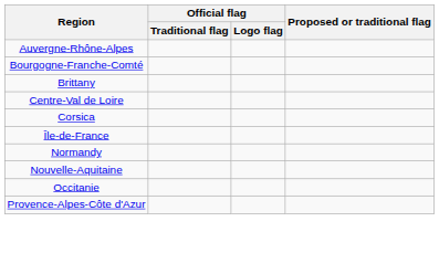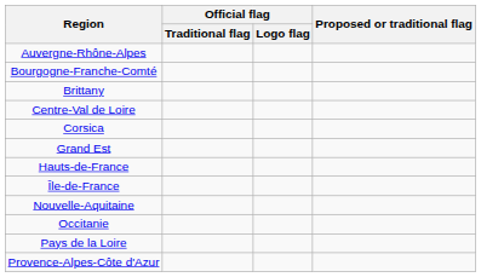 <table class="wikitable">
 <tr>
 <th rowspan="2">Region</th>
 <th colspan="2">Official flag</th>
 <th rowspan="2">Proposed or traditional flag</th>
 </tr>
 <tr>
 <th>Traditional flag</th>
 <th>Logo flag</th>
 </tr>
 <tr align=center>
 <td><a href='#'>Auvergne-Rhône-Alpes</a></td>
 <td></td>
 <td></td>
 <td></td>
 </tr>
 <tr align=center>
 <td><a href='#'>Bourgogne-Franche-Comté</a></td>
 <td></td>
 <td></td>
 <td></td>
 </tr>
 <tr align=center>
 <td><a href='#'>Brittany</a></td>
 <td></td>
 <td></td>
 <td></td>
 </tr>
 <tr align=center>
 <td><a href='#'>Centre-Val de Loire</a></td>
 <td></td>
 <td></td>
 <td></td>
 </tr>
 <tr align=center>
 <td><a href='#'>Corsica</a></td>
 <td></td>
 <td></td>
 <td></td>
 </tr>
 <tr align=center>
-<td><a href='#'>Île-de-France</a></td>
+<td><a href='#'>Grand Est</a></td>
 <td></td>
 <td></td>
 <td></td>
 </tr>
 <tr align=center>
-<td><a href='#'>Normandy</a></td>
+<td><a href='#'>Hauts-de-France</a></td>
+<td></td>
+<td></td>
+<td></td>
+</tr>
+<tr align=center>
+<td><a href='#'>Île-de-France</a></td>
 <td></td>
 <td></td>
 <td></td>
 </tr>
 <tr align=center>
 <td><a href='#'>Nouvelle-Aquitaine</a></td>
 <td></td>
 <td></td>
 <td></td>
 </tr>
 <tr align=center>
 <td><a href='#'>Occitanie</a></td>
 <td></td>
 <td></td>
 <td></td>
 </tr>
 <tr align=center>
+<td><a href='#'>Pays de la Loire</a></td>
+<td></td>
+<td></td>
+<td></td>
+</tr>
+<tr align=center>
 <td><a href='#'>Provence-Alpes-Côte d'Azur</a></td>
 <td></td>
 <td></td>
 <td></td>
 </tr>
 </table>
